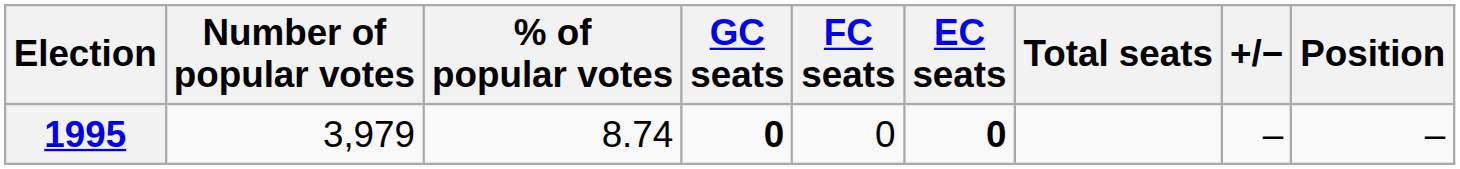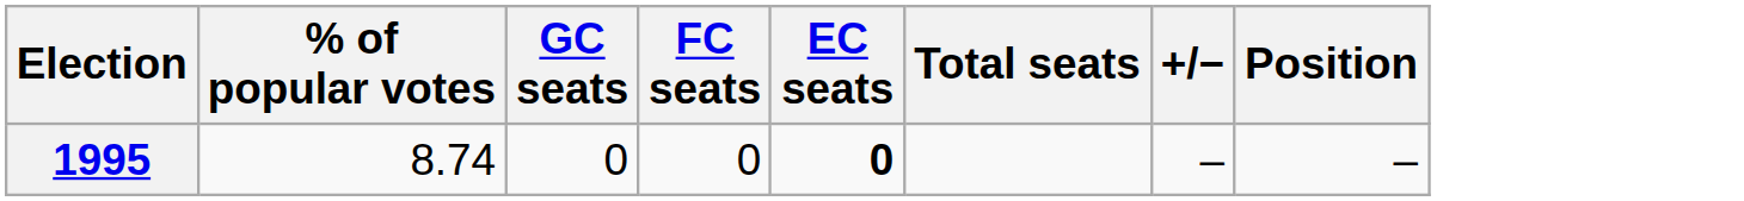 <table class="wikitable" style="text-align: right;">
 <tr align=center>
 <th><strong>Election</strong></th>
-<th>Number of<br>popular votes</th>
 <th>% of<br>popular votes</th>
 <th><a href='#'>GC</a><br>seats</th>
 <th><a href='#'>FC</a><br>seats</th>
 <th><a href='#'>EC</a><br>seats</th>
 <th>Total seats</th>
 <th>+/−</th>
 <th>Position</th>
 </tr>
 <tr>
 <th><a href='#'>1995</a></th>
-<td>3,979</td>
 <td>8.74</td>
-<td><strong>0</strong></td>
+<td>0</td>
 <td>0</td>
 <td><strong>0</strong></td>
 <td></td>
 <td>–</td>
 <td>–</td>
 </tr>
 </table>
